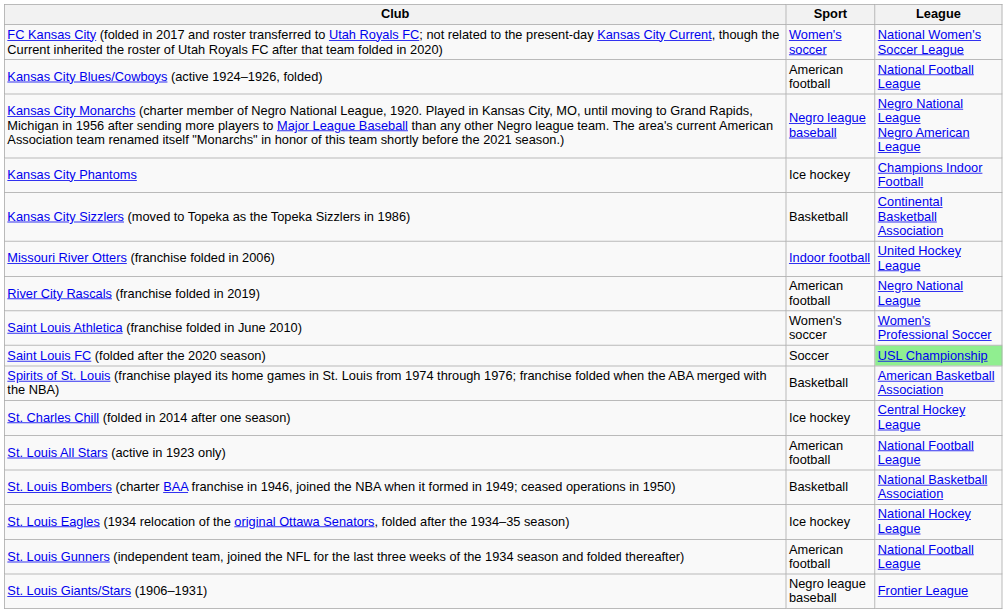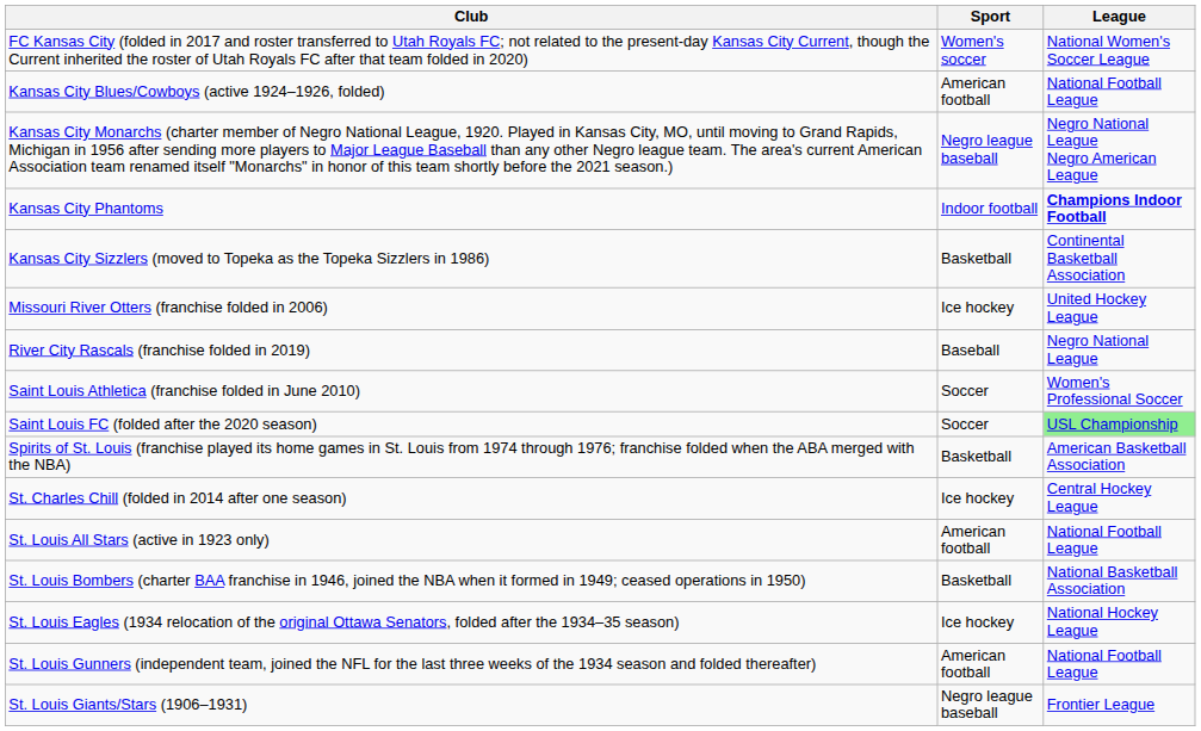 <table class="wikitable">
 <tr>
 <th>Club</th>
 <th>Sport</th>
 <th>League</th>
 </tr>
 <tr>
 <td><a href='#'>FC Kansas City</a> (folded in 2017 and roster transferred to <a href='#'>Utah Royals FC</a>; not related to the present-day <a href='#'>Kansas City Current</a>, though the Current inherited the roster of Utah Royals FC after that team folded in 2020)</td>
 <td><a href='#'>Women's soccer</a></td>
 <td><a href='#'>National Women's Soccer League</a></td>
 </tr>
 <tr>
 <td><a href='#'>Kansas City Blues/Cowboys</a> (active 1924–1926, folded)</td>
 <td>American football</td>
 <td><a href='#'>National Football League</a></td>
 </tr>
 <tr>
 <td><a href='#'>Kansas City Monarchs</a> (charter member of Negro National League, 1920. Played in Kansas City, MO, until moving to Grand Rapids, Michigan in 1956 after sending more players to <a href='#'>Major League Baseball</a> than any other Negro league team. The area's current American Association team renamed itself "Monarchs" in honor of this team shortly before the 2021 season.)</td>
 <td><a href='#'>Negro league baseball</a></td>
 <td><a href='#'>Negro National League</a><br><a href='#'>Negro American League</a></td>
 </tr>
 <tr>
 <td><a href='#'>Kansas City Phantoms</a></td>
-<td>Ice hockey</td>
-<td><a href='#'>Champions Indoor Football</a></td>
+<td><a href='#'>Indoor football</a></td>
+<td><strong><a href='#'>Champions Indoor Football</a></strong></td>
 </tr>
 <tr>
 <td><a href='#'>Kansas City Sizzlers</a> (moved to Topeka as the Topeka Sizzlers in 1986)</td>
 <td>Basketball</td>
 <td><a href='#'>Continental Basketball Association</a></td>
 </tr>
 <tr>
 <td><a href='#'>Missouri River Otters</a> (franchise folded in 2006)</td>
-<td><a href='#'>Indoor football</a></td>
+<td>Ice hockey</td>
 <td><a href='#'>United Hockey League</a></td>
 </tr>
 <tr>
 <td><a href='#'>River City Rascals</a> (franchise folded in 2019)</td>
-<td>American football</td>
+<td>Baseball</td>
 <td><a href='#'>Negro National League</a></td>
 </tr>
 <tr>
 <td><a href='#'>Saint Louis Athletica</a> (franchise folded in June 2010)</td>
-<td>Women's soccer</td>
+<td>Soccer</td>
 <td><a href='#'>Women's Professional Soccer</a></td>
 </tr>
 <tr>
 <td><a href='#'>Saint Louis FC</a> (folded after the 2020 season)</td>
 <td>Soccer</td>
 <td style="background: lightgreen;"><a href='#'>USL Championship</a></td>
 </tr>
 <tr>
 <td><a href='#'>Spirits of St. Louis</a> (franchise played its home games in St. Louis from 1974 through 1976; franchise folded when the ABA merged with the NBA)</td>
 <td>Basketball</td>
 <td><a href='#'>American Basketball Association</a></td>
 </tr>
 <tr>
 <td><a href='#'>St. Charles Chill</a> (folded in 2014 after one season)</td>
 <td>Ice hockey</td>
 <td><a href='#'>Central Hockey League</a></td>
 </tr>
 <tr>
 <td><a href='#'>St. Louis All Stars</a> (active in 1923 only)</td>
 <td>American football</td>
 <td><a href='#'>National Football League</a></td>
 </tr>
 <tr>
 <td><a href='#'>St. Louis Bombers</a> (charter <a href='#'>BAA</a> franchise in 1946, joined the NBA when it formed in 1949; ceased operations in 1950)</td>
 <td>Basketball</td>
 <td><a href='#'>National Basketball Association</a></td>
 </tr>
 <tr>
 <td><a href='#'>St. Louis Eagles</a> (1934 relocation of the <a href='#'>original Ottawa Senators</a>, folded after the 1934–35 season)</td>
 <td>Ice hockey</td>
 <td><a href='#'>National Hockey League</a></td>
 </tr>
 <tr>
 <td><a href='#'>St. Louis Gunners</a> (independent team, joined the NFL for the last three weeks of the 1934 season and folded thereafter)</td>
 <td>American football</td>
 <td><a href='#'>National Football League</a></td>
 </tr>
 <tr>
 <td><a href='#'>St. Louis Giants/Stars</a> (1906–1931)</td>
 <td>Negro league baseball</td>
 <td><a href='#'>Frontier League</a></td>
 </tr>
 </table>
